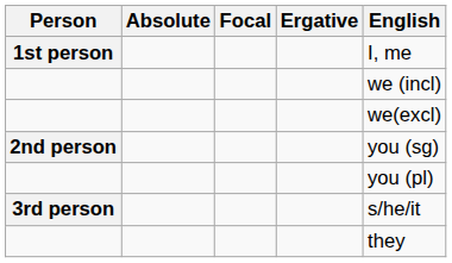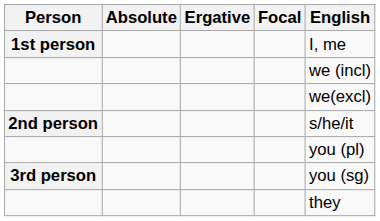 <table class="wikitable">
 <tr>
 <th>Person</th>
 <th>Absolute</th>
+<th>Ergative</th>
 <th>Focal</th>
-<th>Ergative</th>
 <th>English</th>
 </tr>
 <tr>
 <th>1st person</th>
 <td></td>
 <td></td>
 <td></td>
 <td>I, me</td>
 </tr>
 <tr>
 <td></td>
 <td></td>
 <td></td>
 <td></td>
 <td>we (incl)</td>
 </tr>
 <tr>
 <td></td>
 <td></td>
 <td></td>
 <td></td>
 <td>we(excl)</td>
 </tr>
 <tr>
 <th>2nd person</th>
 <td></td>
 <td></td>
 <td></td>
-<td>you (sg)</td>
+<td>s/he/it</td>
 </tr>
 <tr>
 <td></td>
 <td></td>
 <td></td>
 <td></td>
 <td>you (pl)</td>
 </tr>
 <tr>
 <th>3rd person</th>
 <td></td>
 <td></td>
 <td></td>
-<td>s/he/it</td>
+<td>you (sg)</td>
 </tr>
 <tr>
 <td></td>
 <td></td>
 <td></td>
 <td></td>
 <td>they</td>
 </tr>
 </table>
